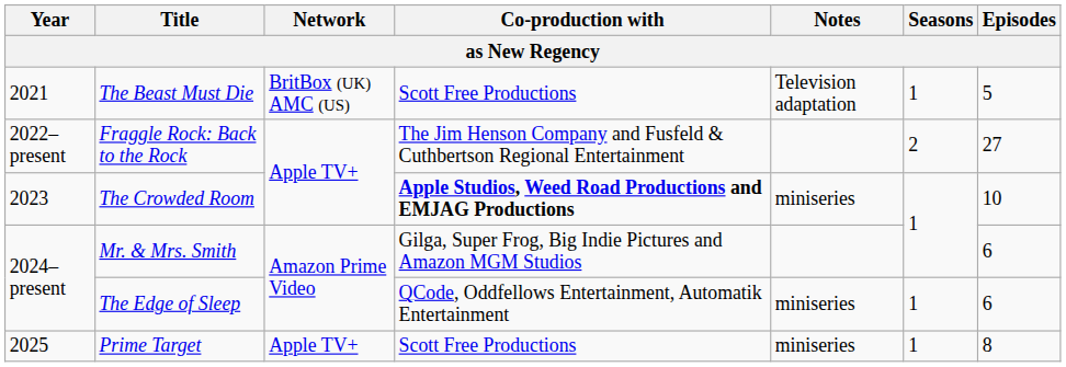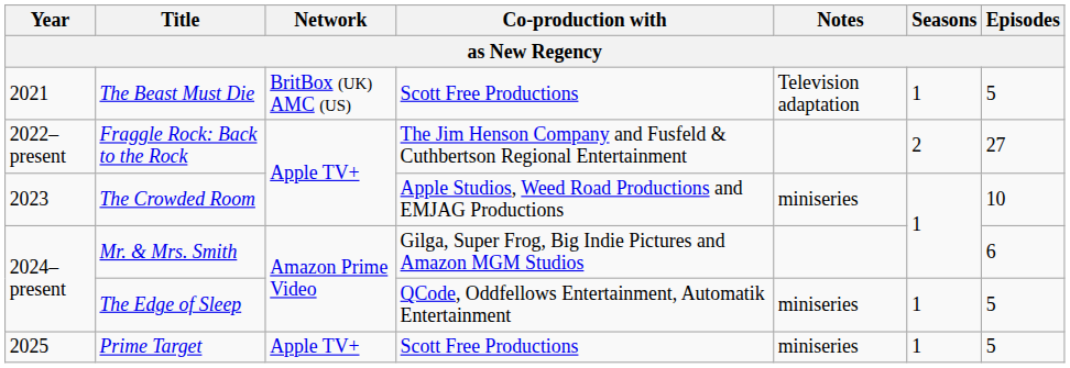 <table class="wikitable sortable">
 <tr>
 <th>Year</th>
 <th>Title</th>
 <th>Network</th>
 <th>Co-production with</th>
 <th>Notes</th>
 <th>Seasons</th>
 <th>Episodes</th>
 </tr>
 <tr>
 <th colspan="7">as New Regency</th>
 </tr>
 <tr>
 <td>2021</td>
 <td><em><a href='#'>The Beast Must Die</a></em></td>
 <td><a href='#'>BritBox</a> <small>(UK)</small><br><a href='#'>AMC</a> <small>(US)</small></td>
 <td><a href='#'>Scott Free Productions</a></td>
 <td>Television adaptation</td>
 <td>1</td>
 <td>5</td>
 </tr>
 <tr>
 <td>2022–present</td>
 <td><em><a href='#'>Fraggle Rock: Back to the Rock</a></em></td>
 <td rowspan="2"><a href='#'>Apple TV+</a></td>
 <td><a href='#'>The Jim Henson Company</a> and Fusfeld & Cuthbertson Regional Entertainment</td>
 <td></td>
 <td>2</td>
 <td>27</td>
 </tr>
 <tr>
 <td>2023</td>
 <td><em><a href='#'>The Crowded Room</a></em></td>
-<td><strong><a href='#'>Apple Studios</a>, <a href='#'>Weed Road Productions</a> and EMJAG Productions</strong></td>
+<td><a href='#'>Apple Studios</a>, <a href='#'>Weed Road Productions</a> and EMJAG Productions</td>
 <td>miniseries</td>
 <td rowspan="2">1</td>
 <td>10</td>
 </tr>
 <tr>
 <td rowspan="2">2024–present</td>
 <td><em><a href='#'>Mr. & Mrs. Smith</a></em></td>
 <td rowspan="2"><a href='#'>Amazon Prime Video</a></td>
 <td>Gilga, Super Frog, Big Indie Pictures and <a href='#'>Amazon MGM Studios</a></td>
 <td></td>
 <td>6</td>
 </tr>
 <tr>
 <td><em><a href='#'>The Edge of Sleep</a></em></td>
 <td><a href='#'>QCode</a>, Oddfellows Entertainment, Automatik Entertainment</td>
 <td>miniseries</td>
 <td>1</td>
-<td>6</td>
+<td>5</td>
 </tr>
 <tr>
 <td>2025</td>
 <td><em><a href='#'>Prime Target</a></em></td>
 <td><a href='#'>Apple TV+</a></td>
 <td><a href='#'>Scott Free Productions</a></td>
 <td>miniseries</td>
 <td>1</td>
-<td>8</td>
+<td>5</td>
 </tr>
 </table>
